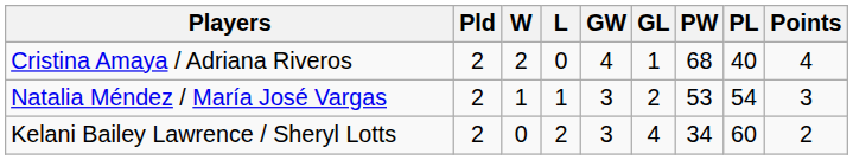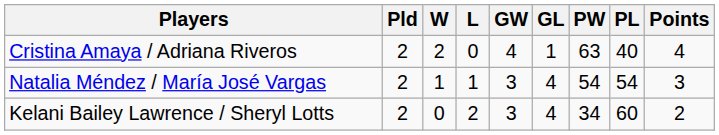 <table class=wikitable style="text-align:center">
 <tr>
 <th width=300>Players</th>
 <th width=20>Pld</th>
 <th width=20>W</th>
 <th width=20>L</th>
 <th width=20>GW</th>
 <th width=20>GL</th>
 <th width=20>PW</th>
 <th width=20>PL</th>
 <th width=50>Points</th>
 </tr>
 <tr>
 <td align="left"> <a href='#'>Cristina Amaya</a> / Adriana Riveros</td>
 <td>2</td>
 <td>2</td>
 <td>0</td>
 <td>4</td>
 <td>1</td>
-<td>68</td>
+<td>63</td>
 <td>40</td>
 <td>4</td>
 </tr>
 <tr>
 <td align="left">  <a href='#'>Natalia Méndez</a> / <a href='#'>María José Vargas</a></td>
 <td>2</td>
 <td>1</td>
 <td>1</td>
 <td>3</td>
-<td>2</td>
-<td>53</td>
+<td>4</td>
+<td>54</td>
 <td>54</td>
 <td>3</td>
 </tr>
 <tr>
 <td align=left> Kelani Bailey Lawrence / Sheryl Lotts</td>
 <td>2</td>
 <td>0</td>
 <td>2</td>
 <td>3</td>
 <td>4</td>
 <td>34</td>
 <td>60</td>
 <td>2</td>
 </tr>
 </table>
